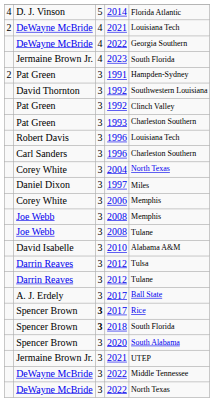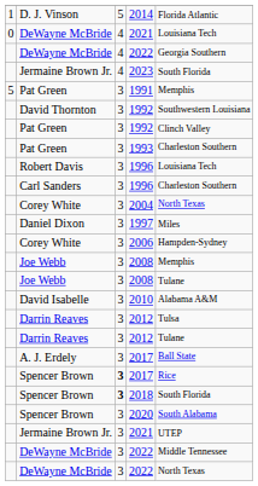 <table class="wikitable">
 <tr>
 </tr>
 <tr>
-<td>4</td>
+<td>1</td>
 <td>D. J. Vinson</td>
 <td>5</td>
 <td><a href='#'>2014</a></td>
 <td style="font-size:80%;">Florida Atlantic</td>
 </tr>
 <tr>
-<td>2</td>
+<td>0</td>
 <td><a href='#'>DeWayne McBride</a></td>
 <td>4</td>
 <td><a href='#'>2021</a></td>
 <td style="font-size:80%;">Louisiana Tech</td>
 </tr>
 <tr>
 <td></td>
 <td><a href='#'>DeWayne McBride</a></td>
 <td>4</td>
 <td><a href='#'>2022</a></td>
 <td style="font-size:80%;">Georgia Southern</td>
 </tr>
 <tr>
 <td></td>
 <td>Jermaine Brown Jr.</td>
 <td>4</td>
 <td><a href='#'>2023</a></td>
 <td style="font-size:80%;">South Florida</td>
 </tr>
 <tr>
-<td>2</td>
+<td>5</td>
 <td>Pat Green</td>
 <td>3</td>
 <td><a href='#'>1991</a></td>
-<td style="font-size:80%;">Hampden-Sydney</td>
+<td style="font-size:80%;">Memphis</td>
 </tr>
 <tr>
 <td></td>
 <td>David Thornton</td>
 <td>3</td>
 <td><a href='#'>1992</a></td>
 <td style="font-size:80%;">Southwestern Louisiana</td>
 </tr>
 <tr>
 <td></td>
 <td>Pat Green</td>
 <td>3</td>
 <td><a href='#'>1992</a></td>
 <td style="font-size:80%;">Clinch Valley</td>
 </tr>
 <tr>
 <td></td>
 <td>Pat Green</td>
 <td>3</td>
 <td><a href='#'>1993</a></td>
 <td style="font-size:80%;">Charleston Southern</td>
 </tr>
 <tr>
 <td></td>
 <td>Robert Davis</td>
 <td>3</td>
 <td><a href='#'>1996</a></td>
 <td style="font-size:80%;">Louisiana Tech</td>
 </tr>
 <tr>
 <td></td>
 <td>Carl Sanders</td>
 <td>3</td>
 <td><a href='#'>1996</a></td>
 <td style="font-size:80%;">Charleston Southern</td>
 </tr>
 <tr>
 <td></td>
 <td>Corey White</td>
 <td>3</td>
 <td><a href='#'>2004</a></td>
 <td style="font-size:80%;"><a href='#'>North Texas</a></td>
 </tr>
 <tr>
 <td></td>
 <td>Daniel Dixon</td>
 <td>3</td>
 <td><a href='#'>1997</a></td>
 <td style="font-size:80%;">Miles</td>
 </tr>
 <tr>
 <td></td>
 <td>Corey White</td>
 <td>3</td>
 <td><a href='#'>2006</a></td>
-<td style="font-size:80%;">Memphis</td>
+<td style="font-size:80%;">Hampden-Sydney</td>
 </tr>
 <tr>
 <td></td>
 <td><a href='#'>Joe Webb</a></td>
 <td>3</td>
 <td><a href='#'>2008</a></td>
 <td style="font-size:80%;">Memphis</td>
 </tr>
 <tr>
 <td></td>
 <td><a href='#'>Joe Webb</a></td>
 <td>3</td>
 <td><a href='#'>2008</a></td>
 <td style="font-size:80%;">Tulane</td>
 </tr>
 <tr>
 <td></td>
 <td>David Isabelle</td>
 <td>3</td>
 <td><a href='#'>2010</a></td>
 <td style="font-size:80%;">Alabama A&M</td>
 </tr>
 <tr>
 <td></td>
 <td><a href='#'>Darrin Reaves</a></td>
 <td>3</td>
 <td><a href='#'>2012</a></td>
 <td style="font-size:80%;">Tulsa</td>
 </tr>
 <tr>
 <td></td>
 <td><a href='#'>Darrin Reaves</a></td>
 <td>3</td>
 <td><a href='#'>2012</a></td>
 <td style="font-size:80%;">Tulane</td>
 </tr>
 <tr>
 <td></td>
 <td>A. J. Erdely</td>
 <td>3</td>
 <td><a href='#'>2017</a></td>
 <td style="font-size:80%;"><a href='#'>Ball State</a></td>
 </tr>
 <tr>
 <td></td>
 <td>Spencer Brown</td>
 <td><strong>3</strong></td>
 <td><a href='#'>2017</a></td>
 <td style="font-size:80%;"><a href='#'>Rice</a></td>
 </tr>
 <tr>
 <td></td>
 <td>Spencer Brown</td>
 <td><strong>3</strong></td>
 <td><a href='#'>2018</a></td>
 <td style="font-size:80%;">South Florida</td>
 </tr>
 <tr>
 <td></td>
 <td>Spencer Brown</td>
 <td>3</td>
 <td><a href='#'>2020</a></td>
 <td style="font-size:80%;"><a href='#'>South Alabama</a></td>
 </tr>
 <tr>
 <td></td>
 <td>Jermaine Brown Jr.</td>
 <td>3</td>
 <td><a href='#'>2021</a></td>
 <td style="font-size:80%;">UTEP</td>
 </tr>
 <tr>
 <td></td>
 <td><a href='#'>DeWayne McBride</a></td>
 <td>3</td>
 <td><a href='#'>2022</a></td>
 <td style="font-size:80%;">Middle Tennessee</td>
 </tr>
 <tr>
 <td></td>
 <td><a href='#'>DeWayne McBride</a></td>
 <td>3</td>
 <td><a href='#'>2022</a></td>
 <td style="font-size:80%;">North Texas</td>
 </tr>
 </table>
